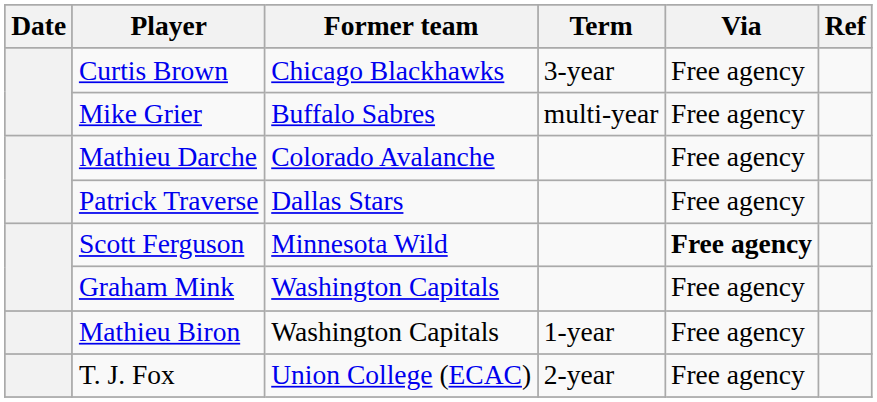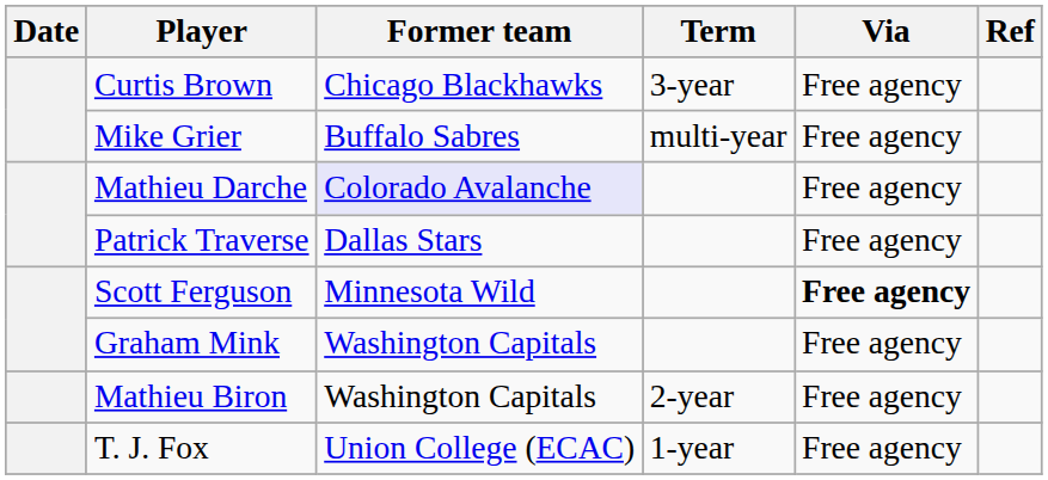 <table class="wikitable plainrowheaders">
 <tr style="background:#ddd; text-align:center;">
 <th>Date</th>
 <th>Player</th>
 <th>Former team</th>
 <th>Term</th>
 <th>Via</th>
 <th>Ref</th>
 </tr>
 <tr>
 <th scope="row" rowspan=2></th>
 <td><a href='#'>Curtis Brown</a></td>
 <td><a href='#'>Chicago Blackhawks</a></td>
 <td>3-year</td>
 <td>Free agency</td>
 <td></td>
 </tr>
 <tr>
 <td><a href='#'>Mike Grier</a></td>
 <td><a href='#'>Buffalo Sabres</a></td>
 <td>multi-year</td>
 <td>Free agency</td>
 <td></td>
 </tr>
 <tr>
 <th scope="row" rowspan=2></th>
 <td><a href='#'>Mathieu Darche</a></td>
-<td><a href='#'>Colorado Avalanche</a></td>
+<td style="background: lavender;"><a href='#'>Colorado Avalanche</a></td>
 <td></td>
 <td>Free agency</td>
 <td></td>
 </tr>
 <tr>
 <td><a href='#'>Patrick Traverse</a></td>
 <td><a href='#'>Dallas Stars</a></td>
 <td></td>
 <td>Free agency</td>
 <td></td>
 </tr>
 <tr>
 <th scope="row" rowspan=2></th>
 <td><a href='#'>Scott Ferguson</a></td>
 <td><a href='#'>Minnesota Wild</a></td>
 <td></td>
 <td><strong>Free agency</strong></td>
 <td></td>
 </tr>
 <tr>
 <td><a href='#'>Graham Mink</a></td>
 <td><a href='#'>Washington Capitals</a></td>
 <td></td>
 <td>Free agency</td>
 <td></td>
 </tr>
 <tr>
 <th scope="row"></th>
 <td><a href='#'>Mathieu Biron</a></td>
 <td>Washington Capitals</td>
-<td>1-year</td>
+<td>2-year</td>
 <td>Free agency</td>
 <td></td>
 </tr>
 <tr>
 <th scope="row"></th>
 <td>T. J. Fox</td>
 <td><a href='#'>Union College</a> (<a href='#'>ECAC</a>)</td>
-<td>2-year</td>
+<td>1-year</td>
 <td>Free agency</td>
 <td></td>
 </tr>
 </table>
